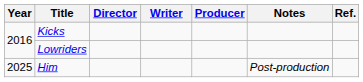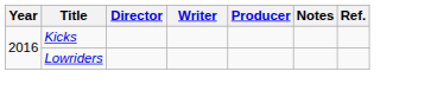 <table class="wikitable">
 <tr style="background:#ccc; text-align:center;">
 <th>Year</th>
 <th>Title</th>
 <th width="65"><a href='#'>Director</a></th>
 <th width="65"><a href='#'>Writer</a></th>
 <th width="65"><a href='#'>Producer</a></th>
 <th>Notes</th>
 <th>Ref.</th>
 </tr>
 <tr>
 <td rowspan="2">2016</td>
 <td><em><a href='#'>Kicks</a></em></td>
 <td></td>
 <td></td>
 <td></td>
 <td></td>
 <td></td>
 </tr>
 <tr>
 <td><em><a href='#'>Lowriders</a></em></td>
 <td></td>
 <td></td>
 <td></td>
 <td></td>
 <td></td>
 </tr>
-<tr>
-<td>2025</td>
-<td><em><a href='#'>Him</a></em></td>
-<td></td>
-<td></td>
-<td></td>
-<td><em>Post-production</em></td>
-<td></td>
-</tr>
 </table>
